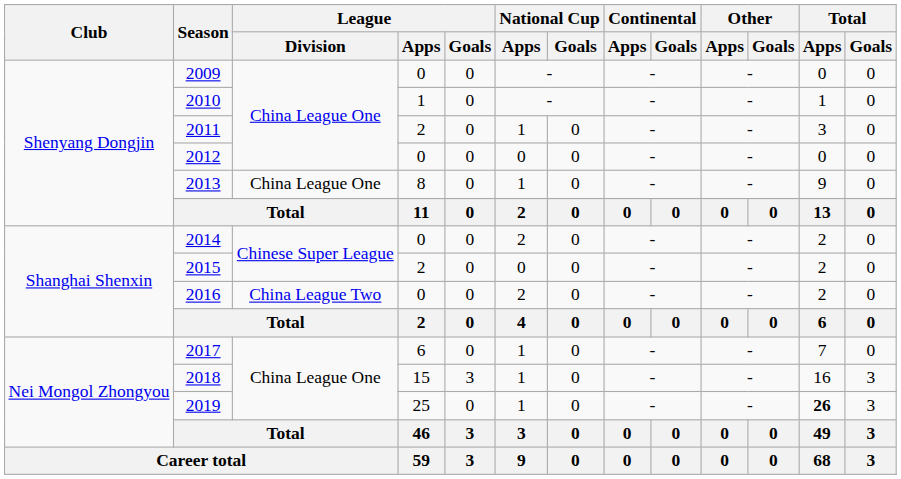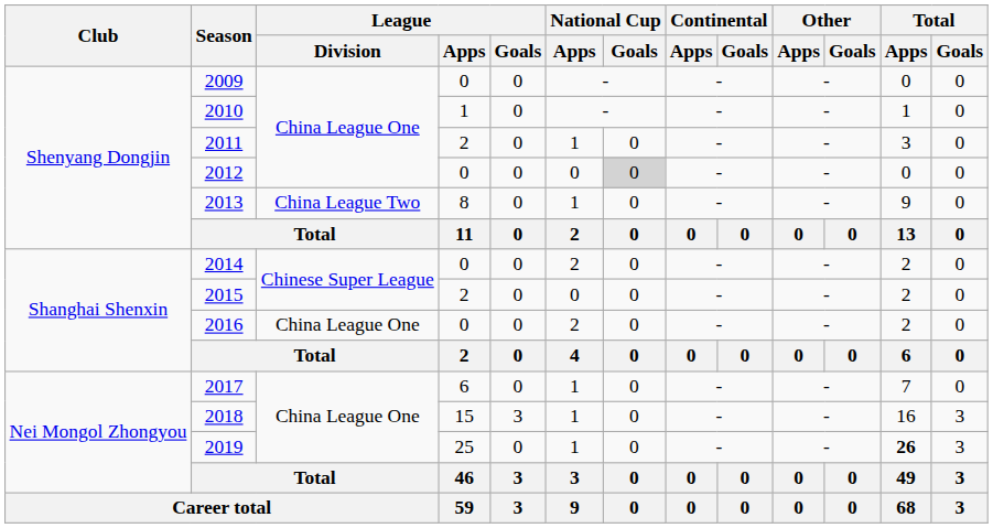 <table class="wikitable" style="text-align: center">
 <tr>
 <th rowspan="2">Club</th>
 <th rowspan="2">Season</th>
 <th colspan="3">League</th>
 <th colspan="2">National Cup</th>
 <th colspan="2">Continental</th>
 <th colspan="2">Other</th>
 <th colspan="2">Total</th>
 </tr>
 <tr>
 <th>Division</th>
 <th>Apps</th>
 <th>Goals</th>
 <th>Apps</th>
 <th>Goals</th>
 <th>Apps</th>
 <th>Goals</th>
 <th>Apps</th>
 <th>Goals</th>
 <th>Apps</th>
 <th>Goals</th>
 </tr>
 <tr>
 <td rowspan=6><a href='#'>Shenyang Dongjin</a></td>
 <td><a href='#'>2009</a></td>
 <td rowspan="4"><a href='#'>China League One</a></td>
 <td>0</td>
 <td>0</td>
 <td colspan="2">-</td>
 <td colspan="2">-</td>
 <td colspan="2">-</td>
 <td>0</td>
 <td>0</td>
 </tr>
 <tr>
 <td><a href='#'>2010</a></td>
 <td>1</td>
 <td>0</td>
 <td colspan="2">-</td>
 <td colspan="2">-</td>
 <td colspan="2">-</td>
 <td>1</td>
 <td>0</td>
 </tr>
 <tr>
 <td><a href='#'>2011</a></td>
 <td>2</td>
 <td>0</td>
 <td>1</td>
 <td>0</td>
 <td colspan="2">-</td>
 <td colspan="2">-</td>
 <td>3</td>
 <td>0</td>
 </tr>
 <tr>
 <td><a href='#'>2012</a></td>
 <td>0</td>
 <td>0</td>
 <td>0</td>
-<td>0</td>
+<td style="background: lightgrey;">0</td>
 <td colspan="2">-</td>
 <td colspan="2">-</td>
 <td>0</td>
 <td>0</td>
 </tr>
 <tr>
 <td><a href='#'>2013</a></td>
-<td>China League One</td>
+<td><a href='#'>China League Two</a></td>
 <td>8</td>
 <td>0</td>
 <td>1</td>
 <td>0</td>
 <td colspan="2">-</td>
 <td colspan="2">-</td>
 <td>9</td>
 <td>0</td>
 </tr>
 <tr>
 <th colspan="2"><strong>Total</strong></th>
 <th>11</th>
 <th>0</th>
 <th>2</th>
 <th>0</th>
 <th>0</th>
 <th>0</th>
 <th>0</th>
 <th>0</th>
 <th>13</th>
 <th>0</th>
 </tr>
 <tr>
 <td rowspan=4><a href='#'>Shanghai Shenxin</a></td>
 <td><a href='#'>2014</a></td>
 <td rowspan="2"><a href='#'>Chinese Super League</a></td>
 <td>0</td>
 <td>0</td>
 <td>2</td>
 <td>0</td>
 <td colspan="2">-</td>
 <td colspan="2">-</td>
 <td>2</td>
 <td>0</td>
 </tr>
 <tr>
 <td><a href='#'>2015</a></td>
 <td>2</td>
 <td>0</td>
 <td>0</td>
 <td>0</td>
 <td colspan="2">-</td>
 <td colspan="2">-</td>
 <td>2</td>
 <td>0</td>
 </tr>
 <tr>
 <td><a href='#'>2016</a></td>
-<td><a href='#'>China League Two</a></td>
+<td>China League One</td>
 <td>0</td>
 <td>0</td>
 <td>2</td>
 <td>0</td>
 <td colspan="2">-</td>
 <td colspan="2">-</td>
 <td>2</td>
 <td>0</td>
 </tr>
 <tr>
 <th colspan="2"><strong>Total</strong></th>
 <th>2</th>
 <th>0</th>
 <th>4</th>
 <th>0</th>
 <th>0</th>
 <th>0</th>
 <th>0</th>
 <th>0</th>
 <th>6</th>
 <th>0</th>
 </tr>
 <tr>
 <td rowspan=4><a href='#'>Nei Mongol Zhongyou</a></td>
 <td><a href='#'>2017</a></td>
 <td rowspan=3>China League One</td>
 <td>6</td>
 <td>0</td>
 <td>1</td>
 <td>0</td>
 <td colspan="2">-</td>
 <td colspan="2">-</td>
 <td>7</td>
 <td>0</td>
 </tr>
 <tr>
 <td><a href='#'>2018</a></td>
 <td>15</td>
 <td>3</td>
 <td>1</td>
 <td>0</td>
 <td colspan="2">-</td>
 <td colspan="2">-</td>
 <td>16</td>
 <td>3</td>
 </tr>
 <tr>
 <td><a href='#'>2019</a></td>
 <td>25</td>
 <td>0</td>
 <td>1</td>
 <td>0</td>
 <td colspan="2">-</td>
 <td colspan="2">-</td>
 <td><strong>26</strong></td>
 <td>3</td>
 </tr>
 <tr>
 <th colspan="2"><strong>Total</strong></th>
 <th>46</th>
 <th>3</th>
 <th>3</th>
 <th>0</th>
 <th>0</th>
 <th>0</th>
 <th>0</th>
 <th>0</th>
 <th>49</th>
 <th>3</th>
 </tr>
 <tr>
 <th colspan=3>Career total</th>
 <th>59</th>
 <th>3</th>
 <th>9</th>
 <th>0</th>
 <th>0</th>
 <th>0</th>
 <th>0</th>
 <th>0</th>
 <th>68</th>
 <th>3</th>
 </tr>
 </table>
